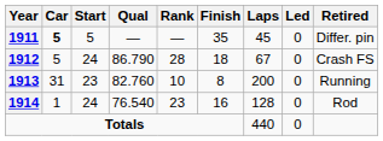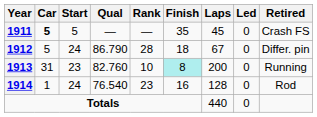 <table class="wikitable" style="text-align:center">
 <tr>
 <th>Year</th>
 <th>Car</th>
 <th>Start</th>
 <th>Qual</th>
 <th>Rank</th>
 <th>Finish</th>
 <th>Laps</th>
 <th>Led</th>
 <th>Retired</th>
 </tr>
 <tr>
 <th><a href='#'>1911</a></th>
 <td><strong>5</strong></td>
 <td>5</td>
 <td>—</td>
 <td>—</td>
 <td>35</td>
 <td>45</td>
 <td>0</td>
-<td>Differ. pin</td>
+<td>Crash FS</td>
 </tr>
 <tr>
 <th><a href='#'>1912</a></th>
 <td>5</td>
 <td>24</td>
 <td>86.790</td>
 <td>28</td>
 <td>18</td>
 <td>67</td>
 <td>0</td>
-<td>Crash FS</td>
+<td>Differ. pin</td>
 </tr>
 <tr>
 <th><a href='#'>1913</a></th>
 <td>31</td>
 <td>23</td>
 <td>82.760</td>
 <td>10</td>
-<td>8</td>
+<td style="background: paleturquoise;">8</td>
 <td>200</td>
 <td>0</td>
 <td>Running</td>
 </tr>
 <tr>
 <th><a href='#'>1914</a></th>
 <td>1</td>
 <td>24</td>
 <td>76.540</td>
 <td>23</td>
 <td>16</td>
 <td>128</td>
 <td>0</td>
 <td>Rod</td>
 </tr>
 <tr>
 <td colspan=6><strong>Totals</strong></td>
 <td>440</td>
 <td>0</td>
 <td></td>
 </tr>
 </table>
